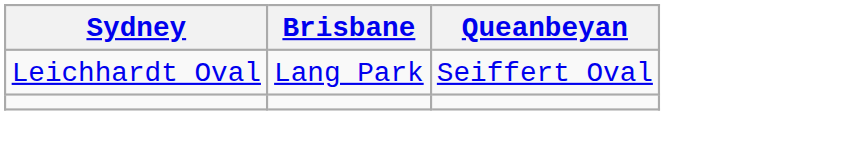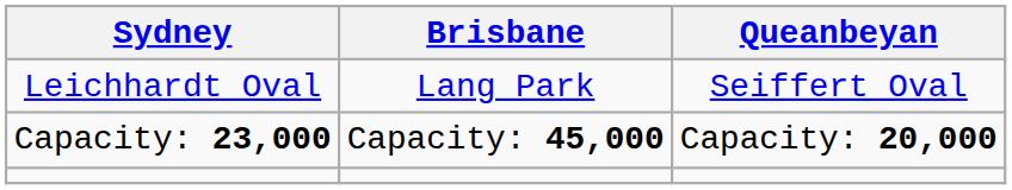 <table class="wikitable" style="text-align:center">
 <tr>
 <th><a href='#'>Sydney</a></th>
 <th><a href='#'>Brisbane</a></th>
 <th><a href='#'>Queanbeyan</a></th>
 </tr>
 <tr>
 <td><a href='#'>Leichhardt Oval</a></td>
 <td><a href='#'>Lang Park</a></td>
 <td><a href='#'>Seiffert Oval</a></td>
 </tr>
 <tr>
+<td>Capacity: <strong>23,000</strong></td>
+<td>Capacity: <strong>45,000</strong></td>
+<td>Capacity: <strong>20,000</strong></td>
+</tr>
+<tr>
 <td></td>
 <td></td>
 <td></td>
 </tr>
 </table>
